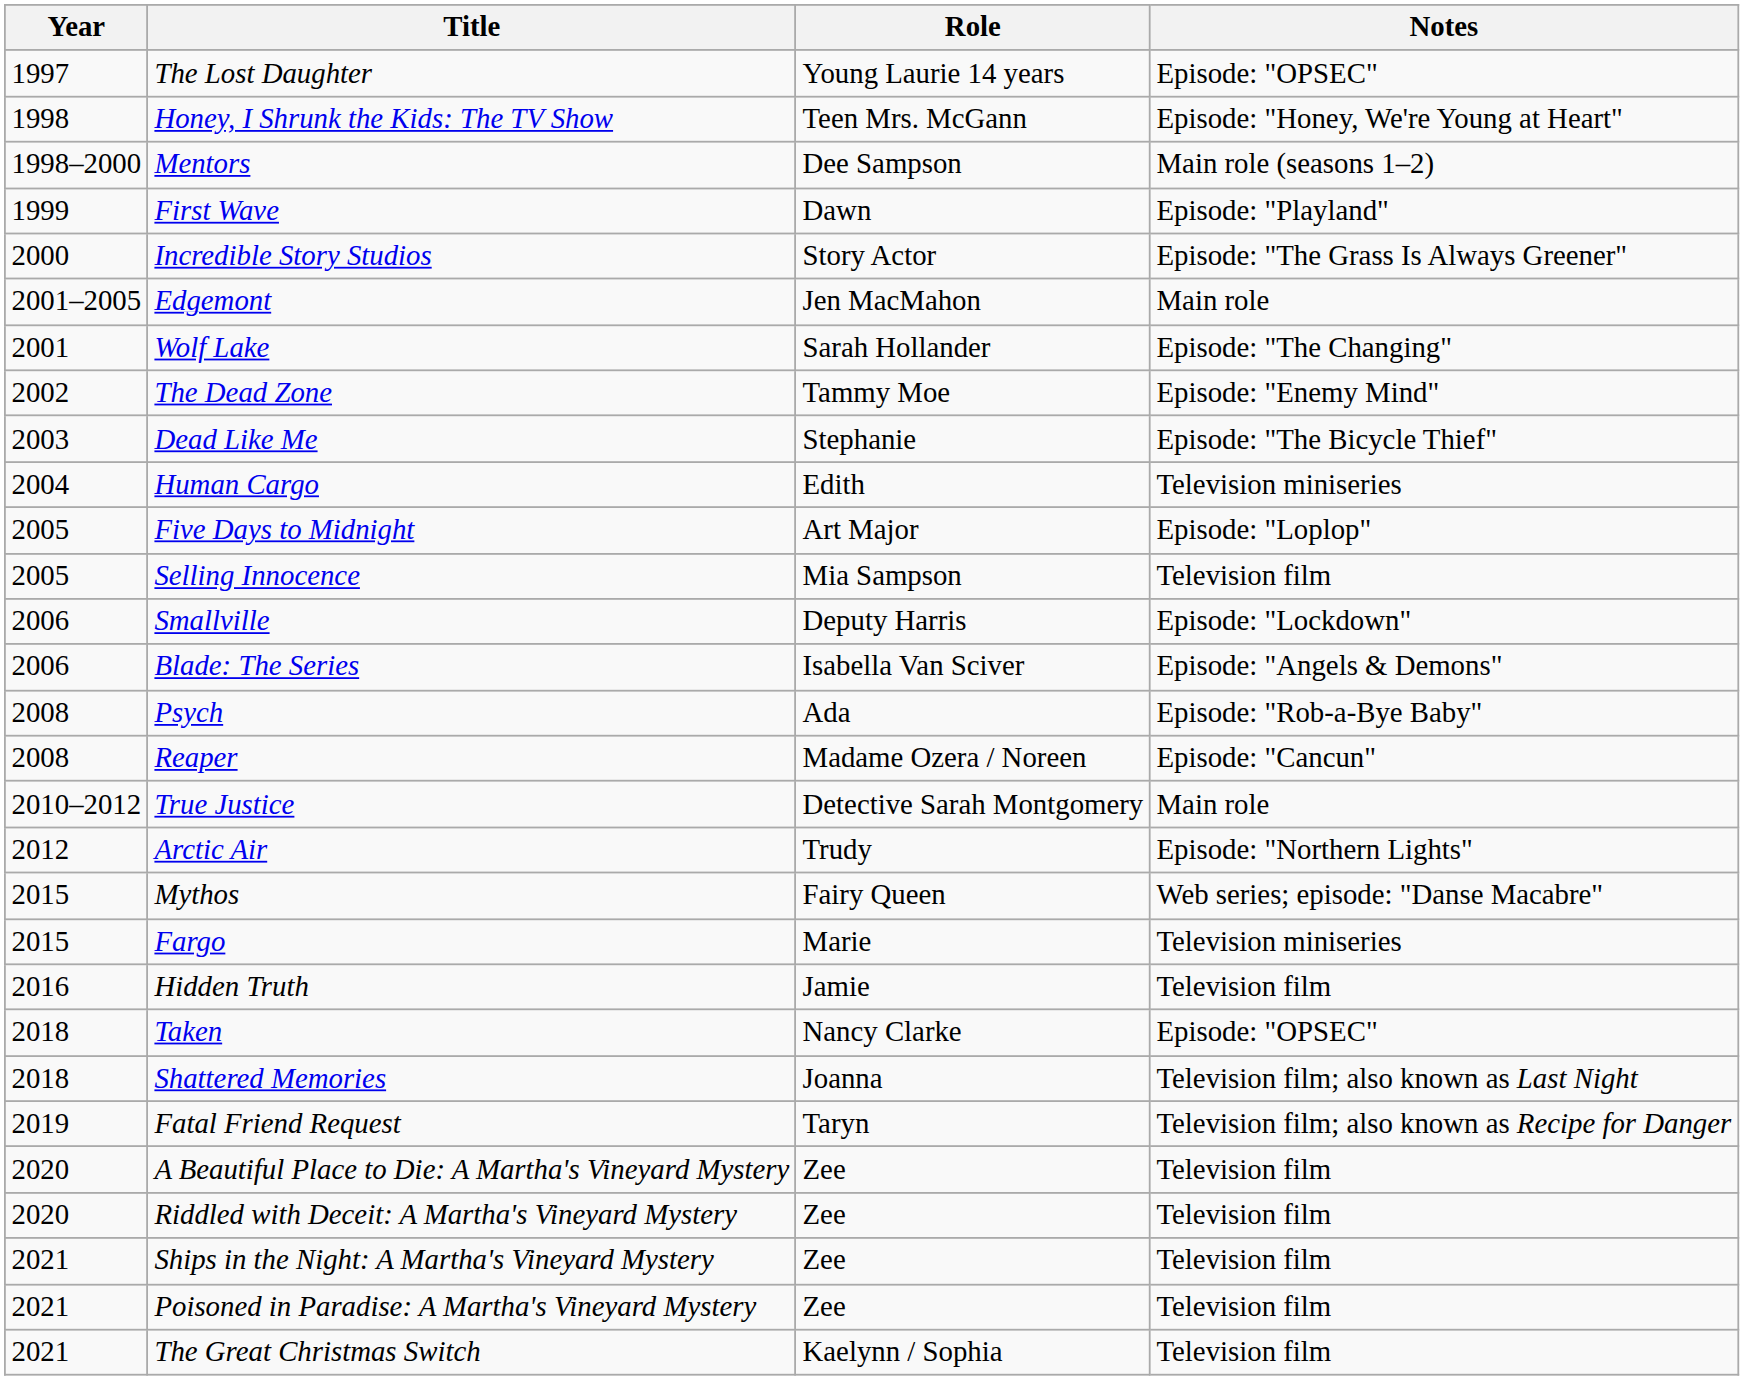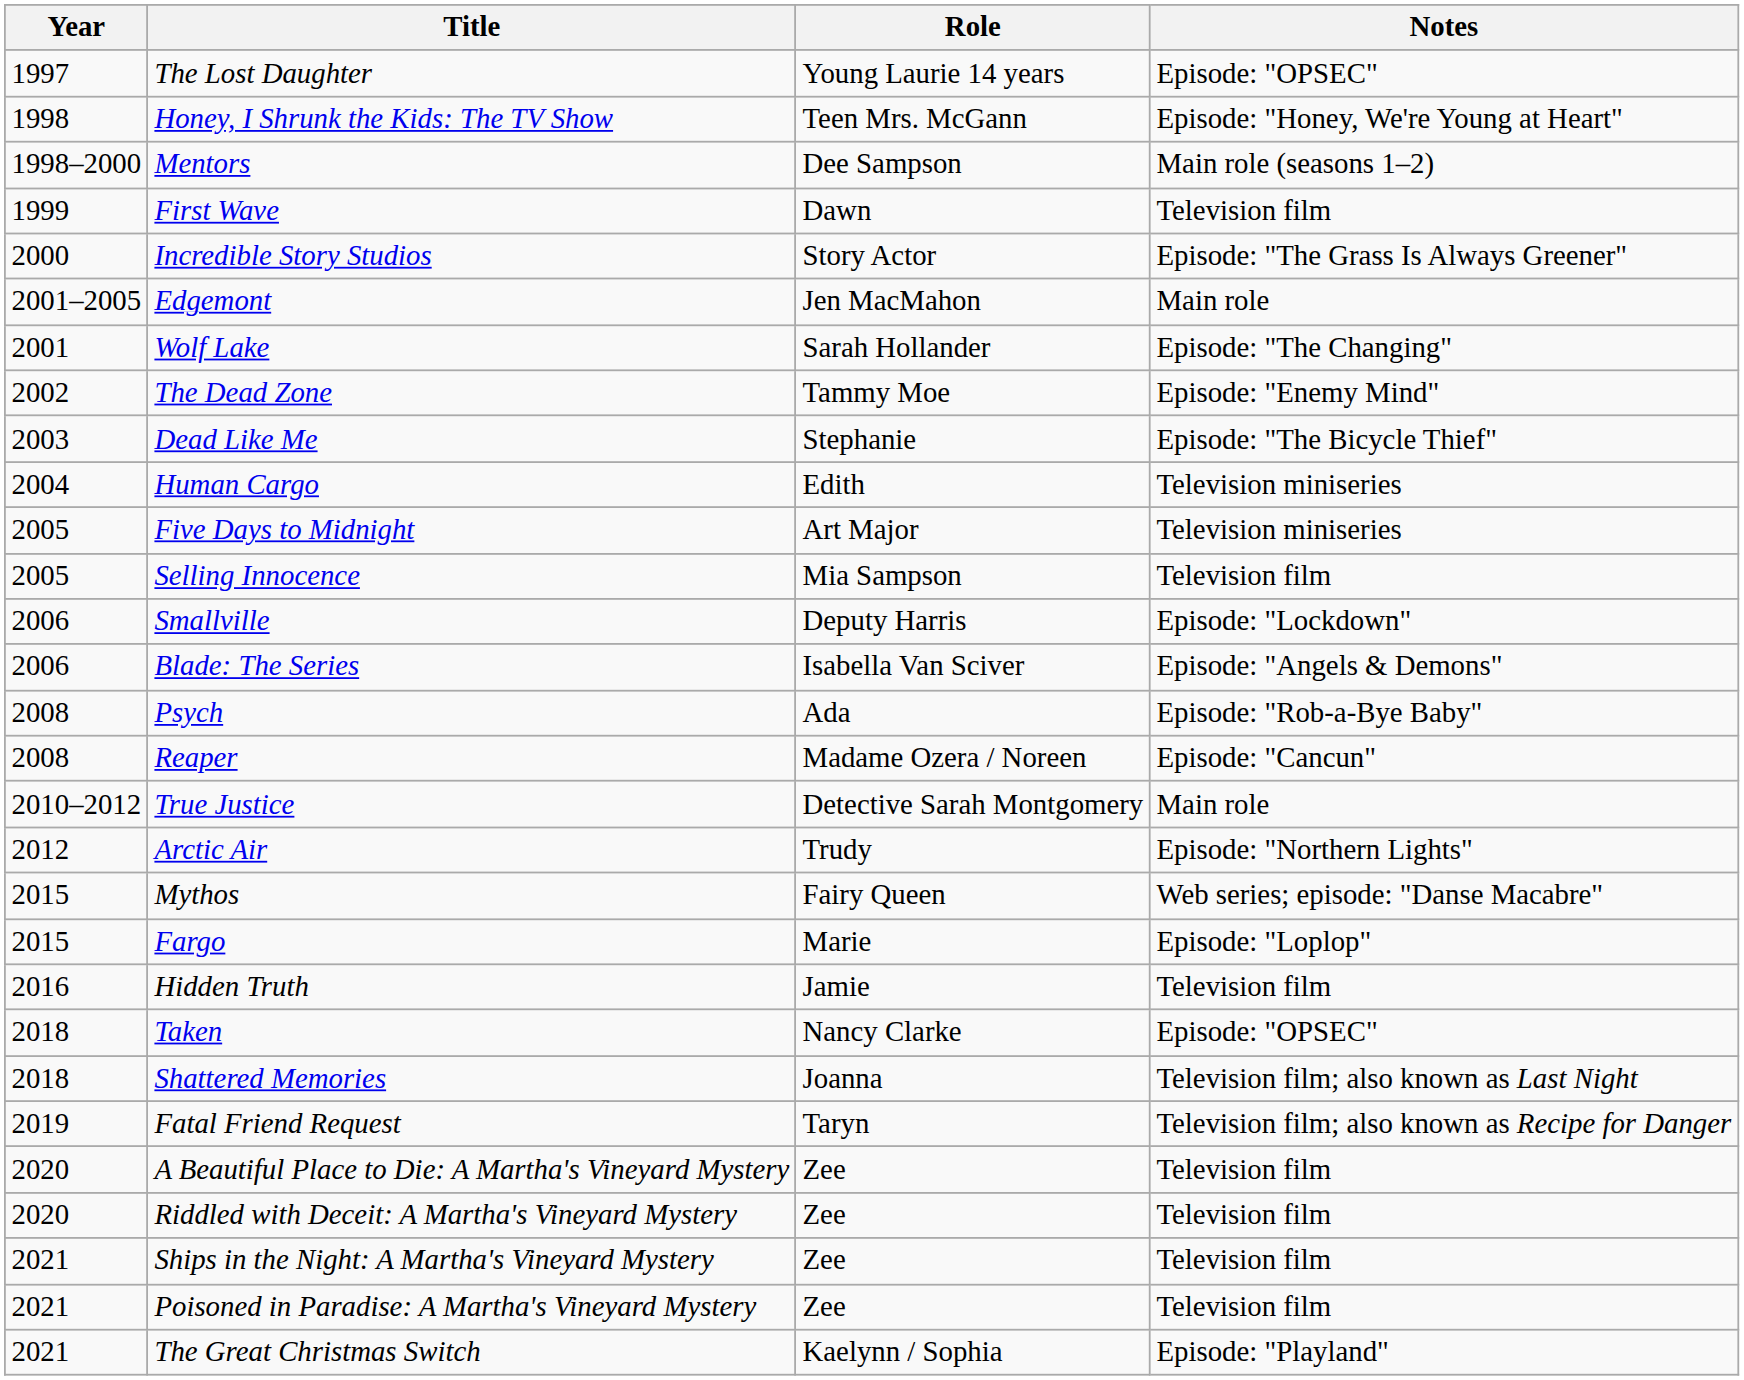 <table class="wikitable sortable">
 <tr>
 <th>Year</th>
 <th>Title</th>
 <th>Role</th>
 <th class="unsortable">Notes</th>
 </tr>
 <tr>
 <td>1997</td>
 <td data-sort-value="Lost Daughter, The"><em>The Lost Daughter</em></td>
 <td>Young Laurie 14 years</td>
 <td>Episode: "OPSEC"</td>
 </tr>
 <tr>
 <td>1998</td>
 <td><em><a href='#'>Honey, I Shrunk the Kids: The TV Show</a></em></td>
 <td>Teen Mrs. McGann</td>
 <td>Episode: "Honey, We're Young at Heart"</td>
 </tr>
 <tr>
 <td>1998–2000</td>
 <td><em><a href='#'>Mentors</a></em></td>
 <td>Dee Sampson</td>
 <td>Main role (seasons 1–2)</td>
 </tr>
 <tr>
 <td>1999</td>
 <td><em><a href='#'>First Wave</a></em></td>
 <td>Dawn</td>
-<td>Episode: "Playland"</td>
+<td>Television film</td>
 </tr>
 <tr>
 <td>2000</td>
 <td><em><a href='#'>Incredible Story Studios</a></em></td>
 <td>Story Actor</td>
 <td>Episode: "The Grass Is Always Greener"</td>
 </tr>
 <tr>
 <td>2001–2005</td>
 <td><em><a href='#'>Edgemont</a></em></td>
 <td>Jen MacMahon</td>
 <td>Main role</td>
 </tr>
 <tr>
 <td>2001</td>
 <td><em><a href='#'>Wolf Lake</a></em></td>
 <td>Sarah Hollander</td>
 <td>Episode: "The Changing"</td>
 </tr>
 <tr>
 <td>2002</td>
 <td data-sort-value="Dead Zone, The"><em><a href='#'>The Dead Zone</a></em></td>
 <td>Tammy Moe</td>
 <td>Episode: "Enemy Mind"</td>
 </tr>
 <tr>
 <td>2003</td>
 <td><em><a href='#'>Dead Like Me</a></em></td>
 <td>Stephanie</td>
 <td>Episode: "The Bicycle Thief"</td>
 </tr>
 <tr>
 <td>2004</td>
 <td><em><a href='#'>Human Cargo</a></em></td>
 <td>Edith</td>
 <td>Television miniseries</td>
 </tr>
 <tr>
 <td>2005</td>
 <td><em><a href='#'>Five Days to Midnight</a></em></td>
 <td>Art Major</td>
-<td>Episode: "Loplop"</td>
+<td>Television miniseries</td>
 </tr>
 <tr>
 <td>2005</td>
 <td><em><a href='#'>Selling Innocence</a></em></td>
 <td>Mia Sampson</td>
 <td>Television film</td>
 </tr>
 <tr>
 <td>2006</td>
 <td><em><a href='#'>Smallville</a></em></td>
 <td>Deputy Harris</td>
 <td>Episode: "Lockdown"</td>
 </tr>
 <tr>
 <td>2006</td>
 <td><em><a href='#'>Blade: The Series</a></em></td>
 <td>Isabella Van Sciver</td>
 <td>Episode: "Angels & Demons"</td>
 </tr>
 <tr>
 <td>2008</td>
 <td><em><a href='#'>Psych</a></em></td>
 <td>Ada</td>
 <td>Episode: "Rob-a-Bye Baby"</td>
 </tr>
 <tr>
 <td>2008</td>
 <td><em><a href='#'>Reaper</a></em></td>
 <td>Madame Ozera / Noreen</td>
 <td>Episode: "Cancun"</td>
 </tr>
 <tr>
 <td>2010–2012</td>
 <td><em><a href='#'>True Justice</a></em></td>
 <td>Detective Sarah Montgomery</td>
 <td>Main role</td>
 </tr>
 <tr>
 <td>2012</td>
 <td><em><a href='#'>Arctic Air</a></em></td>
 <td>Trudy</td>
 <td>Episode: "Northern Lights"</td>
 </tr>
 <tr>
 <td>2015</td>
 <td><em>Mythos</em></td>
 <td>Fairy Queen</td>
 <td>Web series; episode: "Danse Macabre"</td>
 </tr>
 <tr>
 <td>2015</td>
 <td><em><a href='#'>Fargo</a></em></td>
 <td>Marie</td>
-<td>Television miniseries</td>
+<td>Episode: "Loplop"</td>
 </tr>
 <tr>
 <td>2016</td>
 <td><em>Hidden Truth</em></td>
 <td>Jamie</td>
 <td>Television film</td>
 </tr>
 <tr>
 <td>2018</td>
 <td><em><a href='#'>Taken</a></em></td>
 <td>Nancy Clarke</td>
 <td>Episode: "OPSEC"</td>
 </tr>
 <tr>
 <td>2018</td>
 <td><em><a href='#'>Shattered Memories</a></em></td>
 <td>Joanna</td>
 <td>Television film; also known as <em>Last Night</em></td>
 </tr>
 <tr>
 <td>2019</td>
 <td><em>Fatal Friend Request</em></td>
 <td>Taryn</td>
 <td>Television film; also known as <em>Recipe for Danger</em></td>
 </tr>
 <tr>
 <td>2020</td>
 <td data-sort-value="Beautiful Place to Die: A Martha's Vineyard Mystery, A"><em>A Beautiful Place to Die: A Martha's Vineyard Mystery</em></td>
 <td>Zee</td>
 <td>Television film</td>
 </tr>
 <tr>
 <td>2020</td>
 <td><em>Riddled with Deceit: A Martha's Vineyard Mystery</em></td>
 <td>Zee</td>
 <td>Television film</td>
 </tr>
 <tr>
 <td>2021</td>
 <td><em>Ships in the Night: A Martha's Vineyard Mystery</em></td>
 <td>Zee</td>
 <td>Television film</td>
 </tr>
 <tr>
 <td>2021</td>
 <td><em>Poisoned in Paradise: A Martha's Vineyard Mystery</em></td>
 <td>Zee</td>
 <td>Television film</td>
 </tr>
 <tr>
 <td>2021</td>
 <td data-sort-value="Great Christmas Switch, The"><em>The Great Christmas Switch</em></td>
 <td>Kaelynn / Sophia</td>
-<td>Television film</td>
+<td>Episode: "Playland"</td>
 </tr>
 </table>
